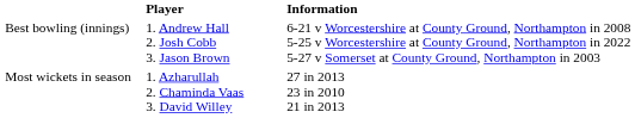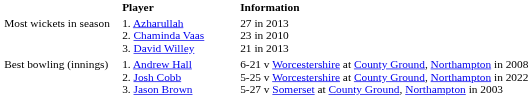 <table width=100%>
 <tr>
 <th align=left width=15%></th>
 <th align=left width=15%>Player</th>
 <th align=left width=50%>Information</th>
 </tr>
 <tr>
+<td align=left valign=top>Most wickets in season</td>
+<td align=left>1. <a href='#'>Azharullah</a><br>2. <a href='#'>Chaminda Vaas</a><br>3. <a href='#'>David Willey</a></td>
+<td align=left>27 in 2013<br>23 in 2010<br>21 in 2013</td>
+</tr>
+<tr>
 <td align=left valign=top>Best bowling (innings)</td>
 <td align=left>1. <a href='#'>Andrew Hall</a><br>2. <a href='#'>Josh Cobb</a><br>3. <a href='#'>Jason Brown</a></td>
 <td align=left>6-21 v <a href='#'>Worcestershire</a> at <a href='#'>County Ground</a>, <a href='#'>Northampton</a> in 2008<br>5-25 v <a href='#'>Worcestershire</a> at <a href='#'>County Ground</a>, <a href='#'>Northampton</a> in 2022<br>5-27 v <a href='#'>Somerset</a> at <a href='#'>County Ground</a>, <a href='#'>Northampton</a> in 2003</td>
 </tr>
-<tr>
-<td align=left valign=top>Most wickets in season</td>
-<td align=left>1. <a href='#'>Azharullah</a><br>2. <a href='#'>Chaminda Vaas</a><br>3. <a href='#'>David Willey</a></td>
-<td align=left>27 in 2013<br>23 in 2010<br>21 in 2013</td>
-</tr>
 </table>
